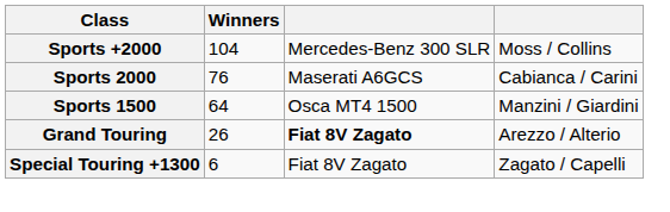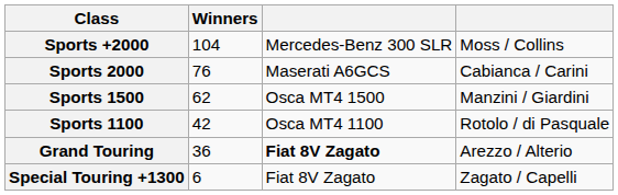 <table class="wikitable" style="font-size: 95%">
 <tr>
 <th>Class</th>
 <th>Winners</th>
 <th></th>
 <th></th>
 </tr>
 <tr>
 <th>Sports +2000</th>
 <td>104</td>
 <td>Mercedes-Benz 300 SLR</td>
 <td>Moss / Collins</td>
 </tr>
 <tr>
 <th>Sports 2000</th>
 <td>76</td>
 <td>Maserati A6GCS</td>
 <td>Cabianca / Carini</td>
 </tr>
 <tr>
 <th>Sports 1500</th>
-<td>64</td>
+<td>62</td>
 <td>Osca MT4 1500</td>
 <td>Manzini / Giardini</td>
 </tr>
 <tr>
+<th>Sports 1100</th>
+<td>42</td>
+<td>Osca MT4 1100</td>
+<td>Rotolo / di Pasquale</td>
+</tr>
+<tr>
 <th>Grand Touring</th>
-<td>26</td>
+<td>36</td>
 <td><strong>Fiat 8V Zagato</strong></td>
 <td>Arezzo / Alterio</td>
 </tr>
 <tr>
 <th>Special Touring +1300</th>
 <td>6</td>
 <td>Fiat 8V Zagato</td>
 <td>Zagato / Capelli</td>
 </tr>
 <tr>
 </tr>
 </table>
